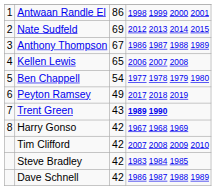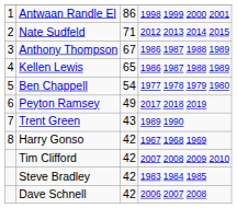 <table class="wikitable">
 <tr>
 </tr>
 <tr>
 <td>1</td>
 <td><a href='#'>Antwaan Randle El</a></td>
 <td><abbr>86</abbr></td>
 <td style="font-size:80%;"><a href='#'>1998</a> <a href='#'>1999</a> <a href='#'>2000</a> <a href='#'>2001</a></td>
 </tr>
 <tr>
 <td>2</td>
 <td><a href='#'>Nate Sudfeld</a></td>
-<td><abbr>69</abbr></td>
+<td><abbr>71</abbr></td>
 <td style="font-size:80%;"><a href='#'>2012</a> <a href='#'>2013</a> <a href='#'>2014</a> <a href='#'>2015</a></td>
 </tr>
 <tr>
 <td>3</td>
 <td><a href='#'>Anthony Thompson</a></td>
 <td><abbr>67</abbr></td>
 <td style="font-size:80%;"><a href='#'>1986</a> <a href='#'>1987</a> <a href='#'>1988</a> <a href='#'>1989</a></td>
 </tr>
 <tr>
 <td>4</td>
 <td><a href='#'>Kellen Lewis</a></td>
 <td><abbr>65</abbr></td>
-<td style="font-size:80%;"><a href='#'>2006</a> <a href='#'>2007</a> <a href='#'>2008</a></td>
+<td style="font-size:80%;"><a href='#'>1986</a> <a href='#'>1987</a> <a href='#'>1988</a> <a href='#'>1989</a></td>
 </tr>
 <tr>
 <td>5</td>
 <td><a href='#'>Ben Chappell</a></td>
 <td><abbr>54</abbr></td>
 <td style="font-size:80%;"><a href='#'>1977</a> <a href='#'>1978</a> <a href='#'>1979</a> <a href='#'>1980</a></td>
 </tr>
 <tr>
 <td>6</td>
 <td><a href='#'>Peyton Ramsey</a></td>
 <td><abbr>49</abbr></td>
 <td style="font-size:80%;"><a href='#'>2017</a> <a href='#'>2018</a> <a href='#'>2019</a></td>
 </tr>
 <tr>
 <td>7</td>
 <td><a href='#'>Trent Green</a></td>
 <td><abbr>43</abbr></td>
-<td style="font-size:80%;"><strong><a href='#'>1989</a> <a href='#'>1990</a></strong></td>
+<td style="font-size:80%;"><a href='#'>1989</a> <a href='#'>1990</a></td>
 </tr>
 <tr>
 <td>8</td>
 <td>Harry Gonso</td>
 <td><abbr>42</abbr></td>
 <td style="font-size:80%;"><a href='#'>1967</a> <a href='#'>1968</a> <a href='#'>1969</a></td>
 </tr>
 <tr>
 <td></td>
 <td>Tim Clifford</td>
 <td><abbr>42</abbr></td>
 <td style="font-size:80%;"><a href='#'>2007</a> <a href='#'>2008</a> <a href='#'>2009</a> <a href='#'>2010</a></td>
 </tr>
 <tr>
 <td></td>
 <td>Steve Bradley</td>
 <td><abbr>42</abbr></td>
 <td style="font-size:80%;"><a href='#'>1983</a> <a href='#'>1984</a> <a href='#'>1985</a></td>
 </tr>
 <tr>
 <td></td>
 <td>Dave Schnell</td>
 <td><abbr>42</abbr></td>
-<td style="font-size:80%;"><a href='#'>1986</a> <a href='#'>1987</a> <a href='#'>1988</a> <a href='#'>1989</a></td>
+<td style="font-size:80%;"><a href='#'>2006</a> <a href='#'>2007</a> <a href='#'>2008</a></td>
 </tr>
 </table>
